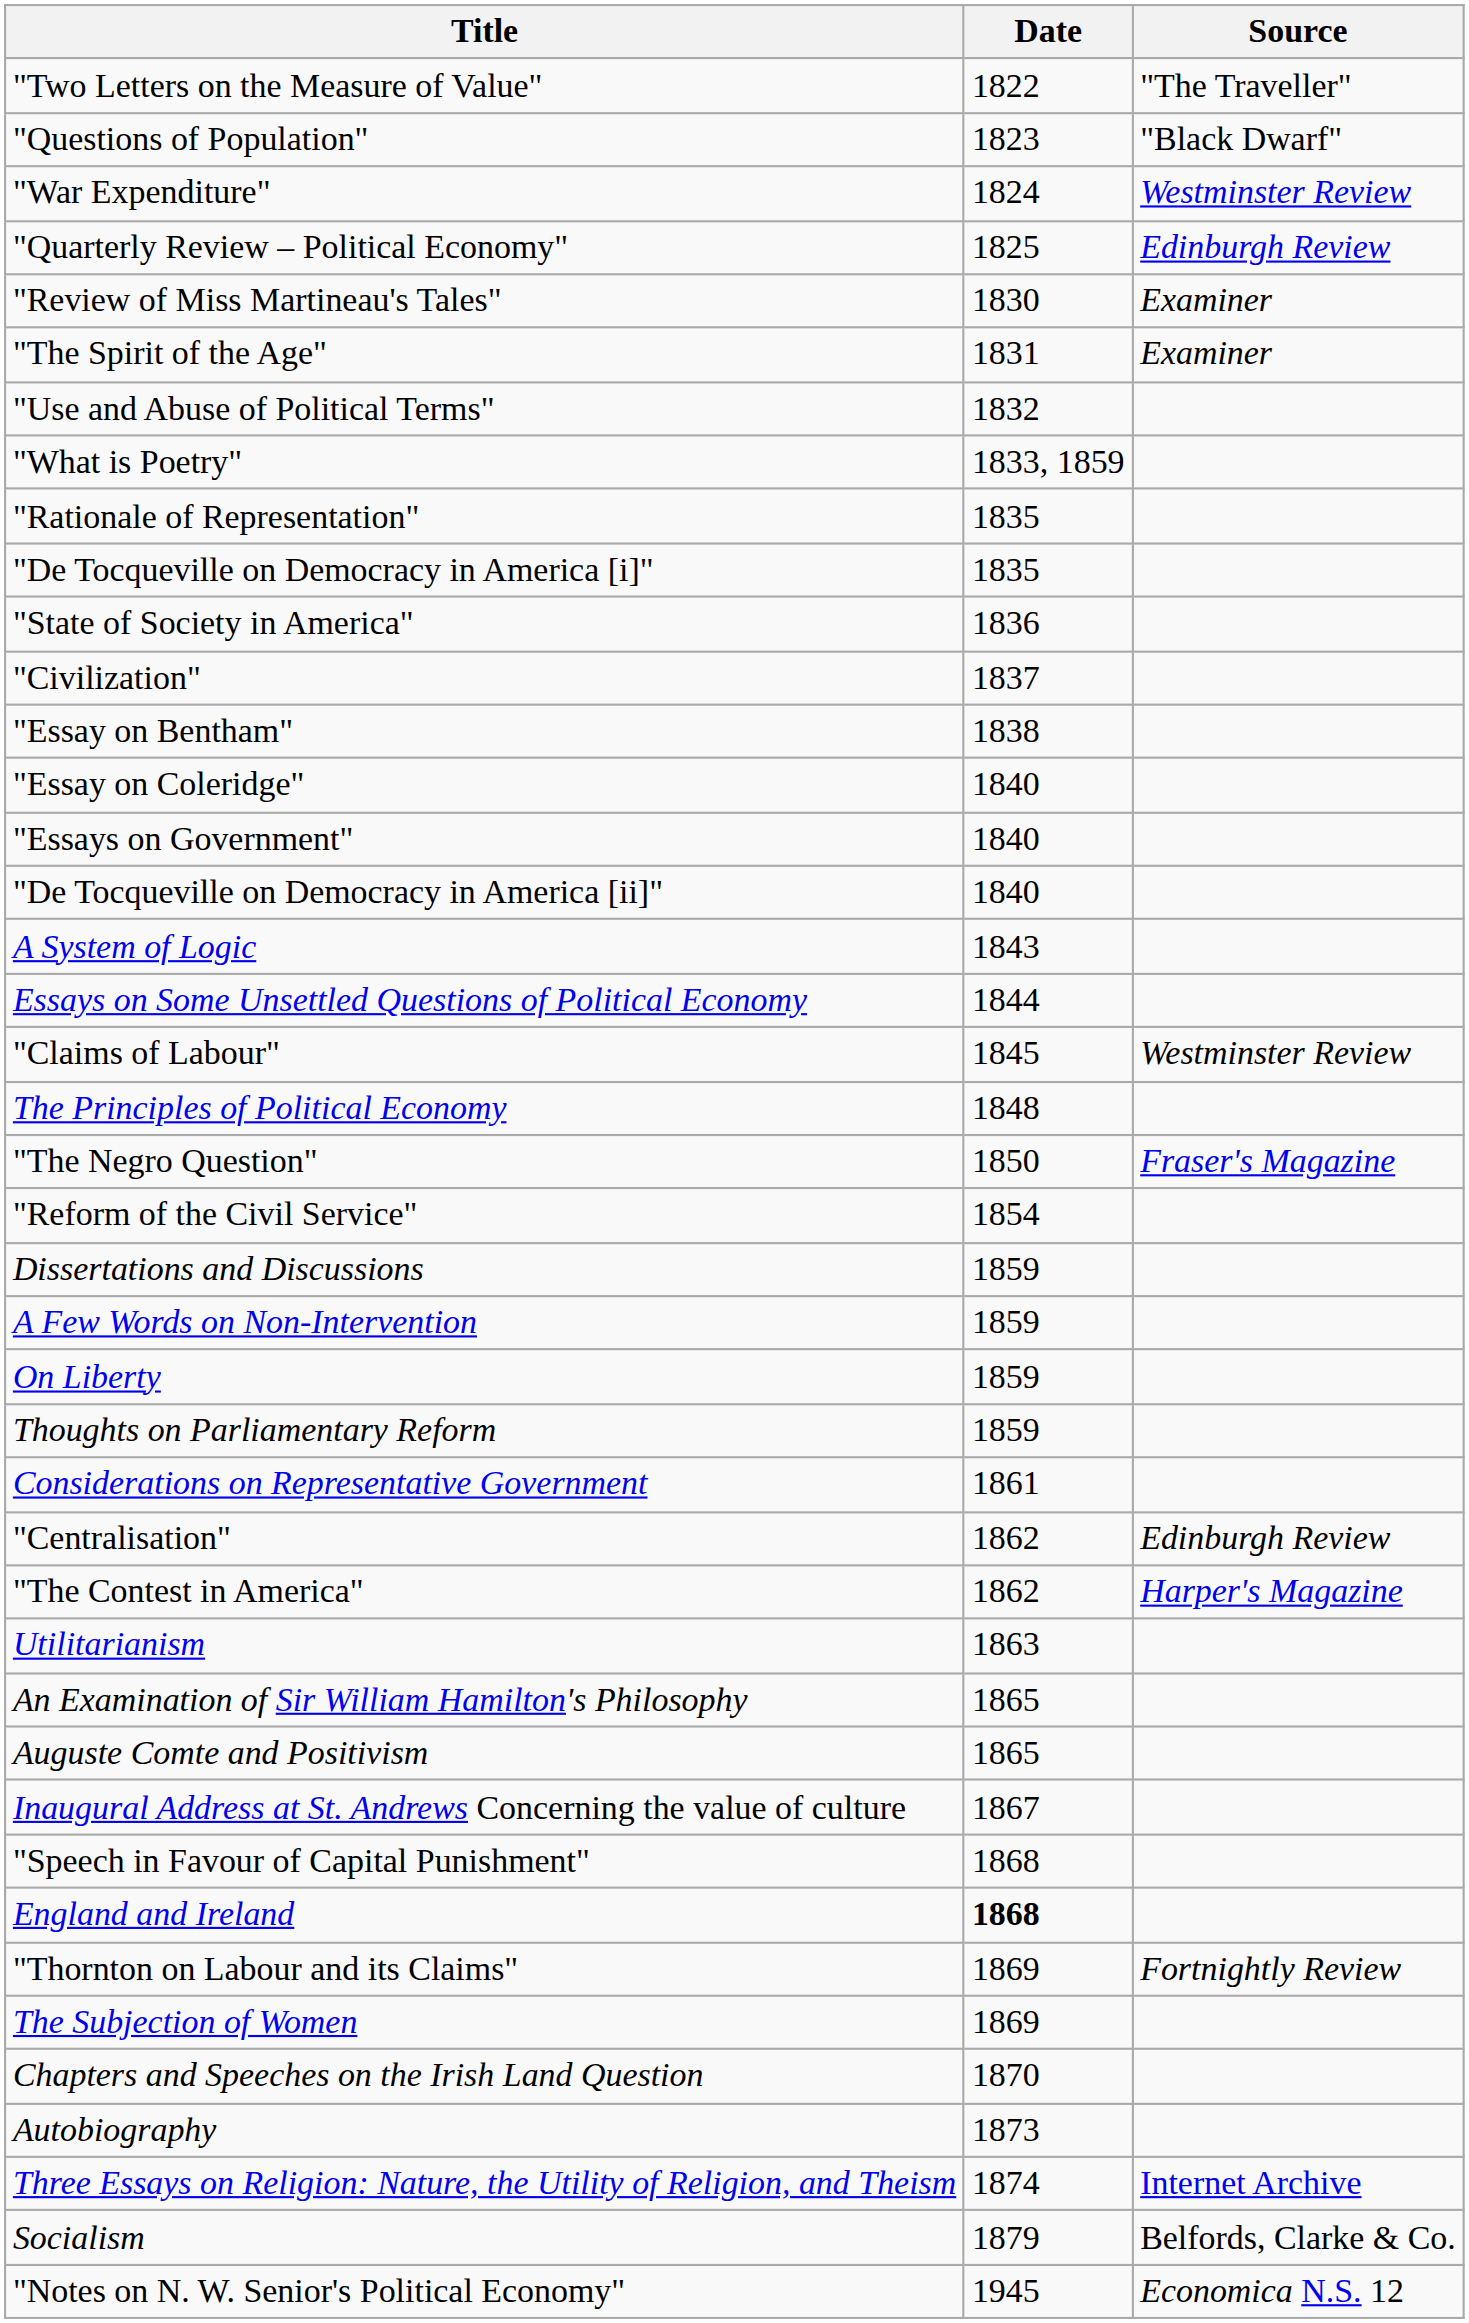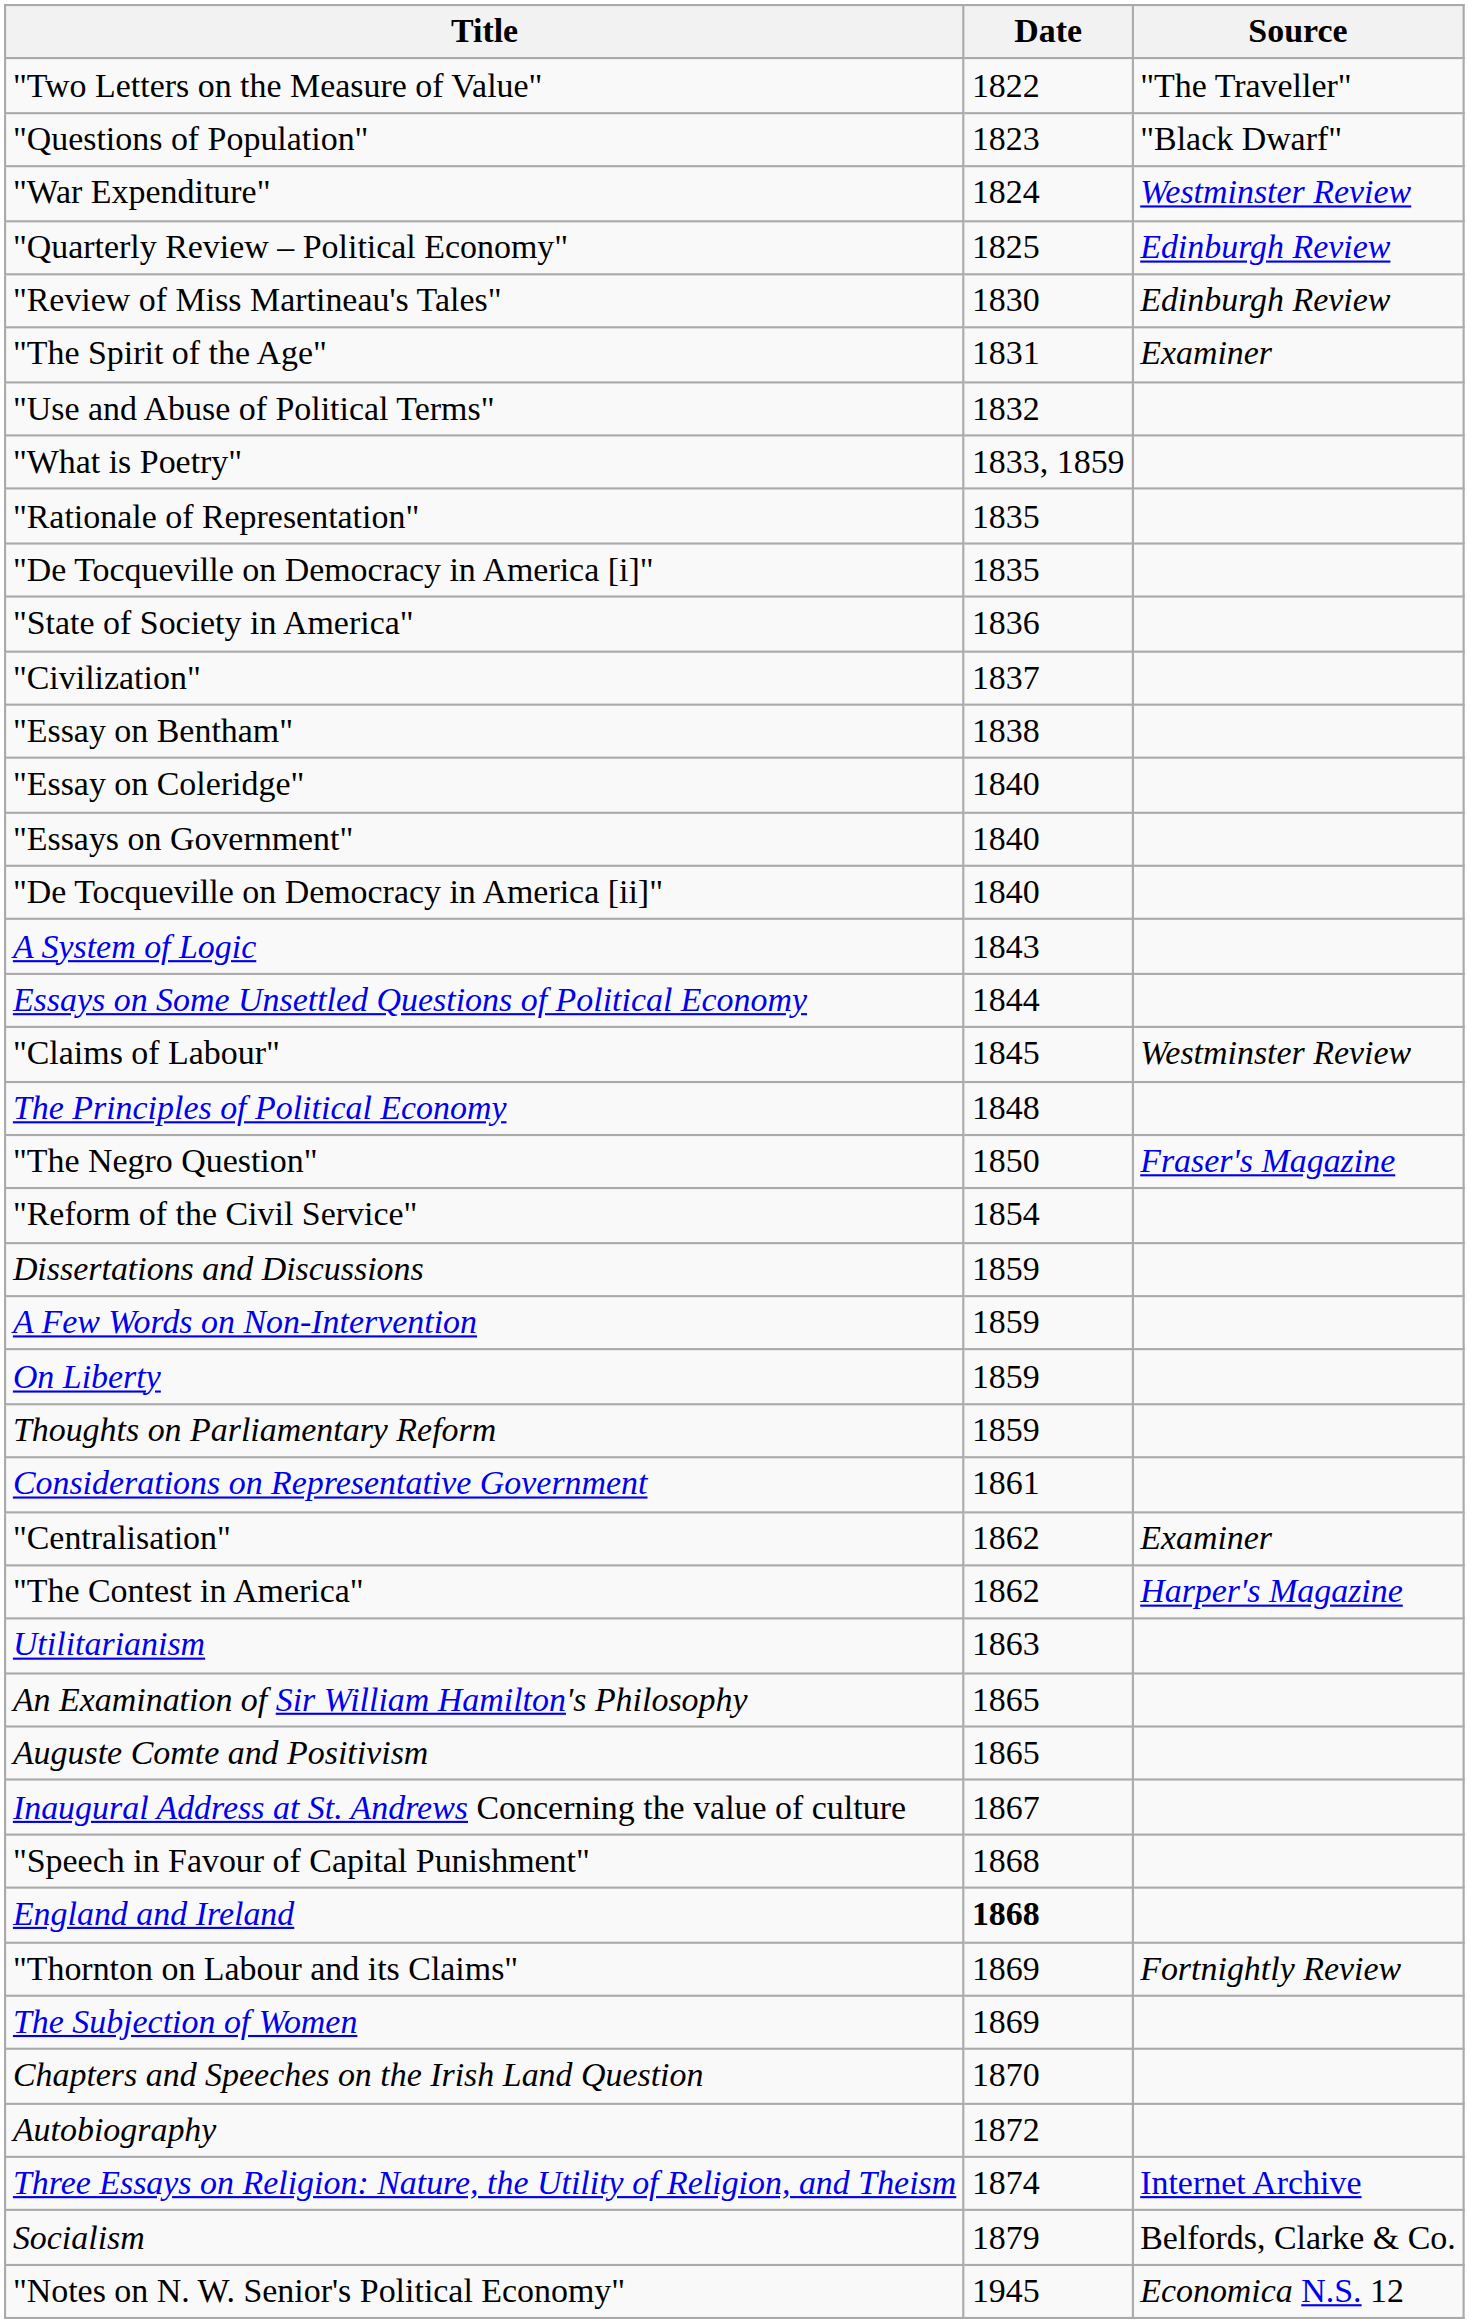 <table class="wikitable sortable">
 <tr>
 <th scope="col">Title</th>
 <th scope="col">Date</th>
 <th scope="col">Source</th>
 </tr>
 <tr>
 <td>"Two Letters on the Measure of Value"</td>
 <td>1822</td>
 <td>"The Traveller"</td>
 </tr>
 <tr>
 <td>"Questions of Population"</td>
 <td>1823</td>
 <td>"Black Dwarf"</td>
 </tr>
 <tr>
 <td>"War Expenditure"</td>
 <td>1824</td>
 <td><em><a href='#'>Westminster Review</a></em></td>
 </tr>
 <tr>
 <td>"Quarterly Review – Political Economy"</td>
 <td>1825</td>
 <td><em><a href='#'>Edinburgh Review</a></em></td>
 </tr>
 <tr>
 <td>"Review of Miss Martineau's Tales"</td>
 <td>1830</td>
-<td><em>Examiner</em></td>
+<td><em>Edinburgh Review</em></td>
 </tr>
 <tr>
 <td>"The Spirit of the Age"</td>
 <td>1831</td>
 <td><em>Examiner</em></td>
 </tr>
 <tr>
 <td>"Use and Abuse of Political Terms"</td>
 <td>1832</td>
 <td></td>
 </tr>
 <tr>
 <td>"What is Poetry"</td>
 <td>1833, 1859</td>
 <td></td>
 </tr>
 <tr>
 <td>"Rationale of Representation"</td>
 <td>1835</td>
 <td></td>
 </tr>
 <tr>
 <td>"De Tocqueville on Democracy in America [i]"</td>
 <td>1835</td>
 <td></td>
 </tr>
 <tr>
 <td>"State of Society in America"</td>
 <td>1836</td>
 <td></td>
 </tr>
 <tr>
 <td>"Civilization"</td>
 <td>1837</td>
 <td></td>
 </tr>
 <tr>
 <td>"Essay on Bentham"</td>
 <td>1838</td>
 <td></td>
 </tr>
 <tr>
 <td>"Essay on Coleridge"</td>
 <td>1840</td>
 <td></td>
 </tr>
 <tr>
 <td>"Essays on Government"</td>
 <td>1840</td>
 <td></td>
 </tr>
 <tr>
 <td>"De Tocqueville on Democracy in America [ii]"</td>
 <td>1840</td>
 <td></td>
 </tr>
 <tr>
 <td><em><a href='#'>A System of Logic</a></em></td>
 <td>1843</td>
 <td></td>
 </tr>
 <tr>
 <td><em><a href='#'>Essays on Some Unsettled Questions of Political Economy</a></em></td>
 <td>1844</td>
 <td></td>
 </tr>
 <tr>
 <td>"Claims of Labour"</td>
 <td>1845</td>
 <td><em>Westminster Review</em></td>
 </tr>
 <tr>
 <td><em><a href='#'>The Principles of Political Economy</a></em></td>
 <td>1848</td>
 <td></td>
 </tr>
 <tr>
 <td>"The Negro Question"</td>
 <td>1850</td>
 <td><em><a href='#'>Fraser's Magazine</a></em></td>
 </tr>
 <tr>
 <td>"Reform of the Civil Service"</td>
 <td>1854</td>
 <td></td>
 </tr>
 <tr>
 <td><em>Dissertations and Discussions</em></td>
 <td>1859</td>
 <td></td>
 </tr>
 <tr>
 <td><em><a href='#'>A Few Words on Non-Intervention</a></em></td>
 <td>1859</td>
 <td></td>
 </tr>
 <tr>
 <td><em><a href='#'>On Liberty</a></em></td>
 <td>1859</td>
 <td></td>
 </tr>
 <tr>
 <td><em>Thoughts on Parliamentary Reform</em></td>
 <td>1859</td>
 <td></td>
 </tr>
 <tr>
 <td><em><a href='#'>Considerations on Representative Government</a></em></td>
 <td>1861</td>
 <td></td>
 </tr>
 <tr>
 <td>"Centralisation"</td>
 <td>1862</td>
-<td><em>Edinburgh Review</em></td>
+<td><em>Examiner</em></td>
 </tr>
 <tr>
 <td>"The Contest in America"</td>
 <td>1862</td>
 <td><em><a href='#'>Harper's Magazine</a></em></td>
 </tr>
 <tr>
 <td><em><a href='#'>Utilitarianism</a></em></td>
 <td>1863</td>
 <td></td>
 </tr>
 <tr>
 <td><em>An Examination of <a href='#'>Sir William Hamilton</a>'s Philosophy</em></td>
 <td>1865</td>
 <td></td>
 </tr>
 <tr>
 <td><em>Auguste Comte and Positivism</em></td>
 <td>1865</td>
 <td></td>
 </tr>
 <tr>
 <td><em><a href='#'>Inaugural Address at St. Andrews</a></em> Concerning the value of culture</td>
 <td>1867</td>
 <td></td>
 </tr>
 <tr>
 <td>"Speech in Favour of Capital Punishment"</td>
 <td>1868</td>
 <td></td>
 </tr>
 <tr>
 <td><em><a href='#'>England and Ireland</a></em></td>
 <td><strong>1868</strong></td>
 <td></td>
 </tr>
 <tr>
 <td>"Thornton on Labour and its Claims"</td>
 <td>1869</td>
 <td><em>Fortnightly Review</em></td>
 </tr>
 <tr>
 <td><em><a href='#'>The Subjection of Women</a></em></td>
 <td>1869</td>
 <td></td>
 </tr>
 <tr>
 <td><em>Chapters and Speeches on the Irish Land Question</em></td>
 <td>1870</td>
 <td></td>
 </tr>
 <tr>
 <td><em>Autobiography</em></td>
-<td>1873</td>
+<td>1872</td>
 <td></td>
 </tr>
 <tr>
 <td><em><a href='#'>Three Essays on Religion: Nature, the Utility of Religion, and Theism</a></em></td>
 <td>1874</td>
 <td><a href='#'>Internet Archive</a></td>
 </tr>
 <tr>
 <td><em>Socialism</em></td>
 <td>1879</td>
 <td>Belfords, Clarke & Co.</td>
 </tr>
 <tr>
 <td>"Notes on N. W. Senior's Political Economy"</td>
 <td>1945</td>
 <td><em>Economica</em> <a href='#'>N.S.</a> 12</td>
 </tr>
 </table>
